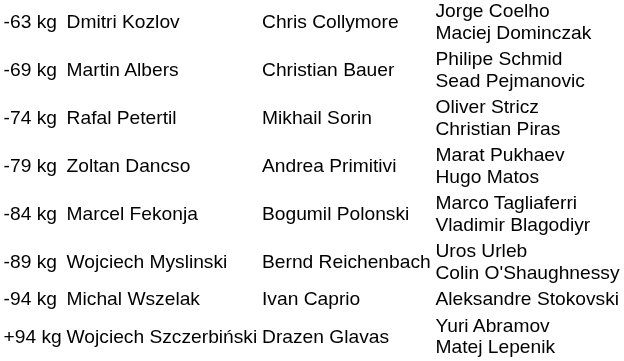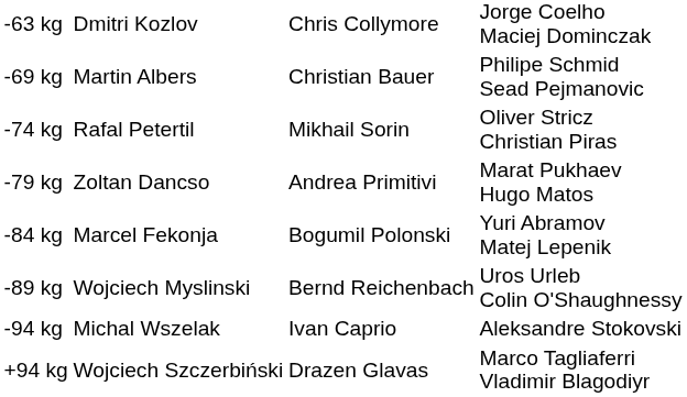 <table>
 <tr>
 <td>-63 kg</td>
 <td>Dmitri Kozlov </td>
 <td>Chris Collymore </td>
 <td>Jorge Coelho <br>Maciej Dominczak </td>
 </tr>
 <tr>
 <td>-69 kg</td>
 <td>Martin Albers </td>
 <td>Christian Bauer </td>
 <td>Philipe Schmid <br>Sead Pejmanovic </td>
 </tr>
 <tr>
 <td>-74 kg</td>
 <td>Rafal Petertil </td>
 <td>Mikhail Sorin </td>
 <td>Oliver Stricz <br>Christian Piras </td>
 </tr>
 <tr>
 <td>-79 kg</td>
 <td>Zoltan Dancso </td>
 <td>Andrea Primitivi </td>
 <td>Marat Pukhaev <br>Hugo Matos </td>
 </tr>
 <tr>
 <td>-84 kg</td>
 <td>Marcel Fekonja </td>
 <td>Bogumil Polonski </td>
-<td>Marco Tagliaferri <br>Vladimir Blagodiyr </td>
+<td>Yuri Abramov <br>Matej Lepenik </td>
 </tr>
 <tr>
 <td>-89 kg</td>
 <td>Wojciech Myslinski </td>
 <td>Bernd Reichenbach </td>
 <td>Uros Urleb <br>Colin O'Shaughnessy </td>
 </tr>
 <tr>
 <td>-94 kg</td>
 <td>Michal Wszelak </td>
 <td>Ivan Caprio </td>
 <td>Aleksandre Stokovski </td>
 </tr>
 <tr>
 <td>+94 kg</td>
 <td>Wojciech Szczerbiński </td>
 <td>Drazen Glavas </td>
-<td>Yuri Abramov <br>Matej Lepenik </td>
+<td>Marco Tagliaferri <br>Vladimir Blagodiyr </td>
 </tr>
 <tr>
 </tr>
 </table>
